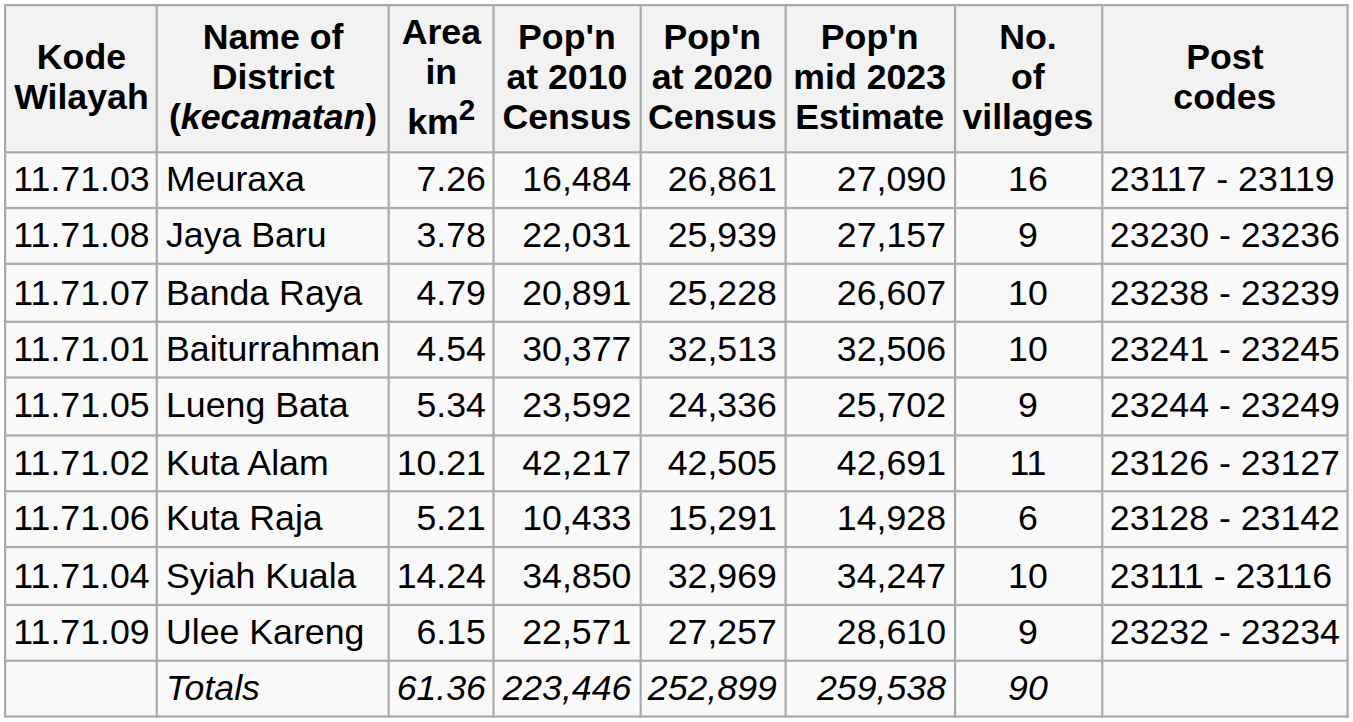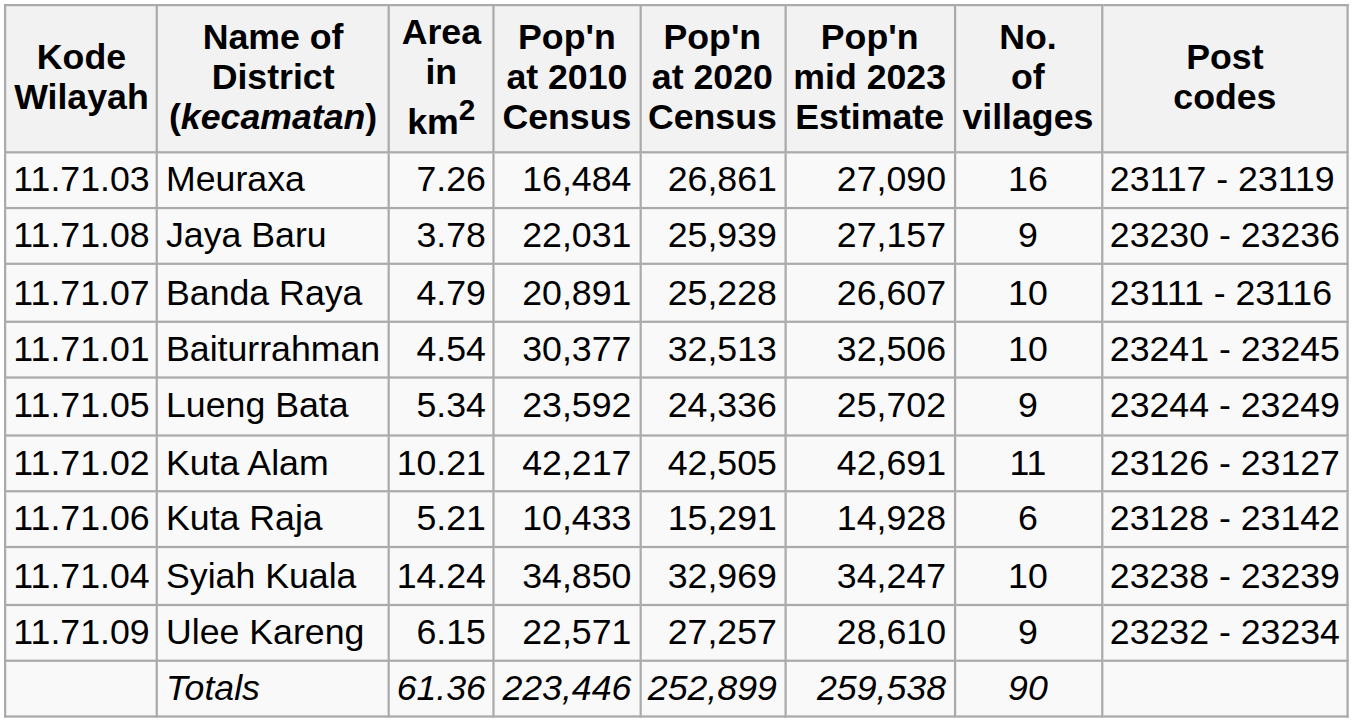 <table class="wikitable">
 <tr>
 <th>Kode <br>Wilayah</th>
 <th>Name of<br>District<br>(<em>kecamatan</em>)</th>
 <th>Area <br>in<br> km<sup>2</sup></th>
 <th>Pop'n <br>at 2010<br> Census</th>
 <th>Pop'n <br>at 2020<br> Census</th>
 <th>Pop'n <br>mid 2023<br> Estimate</th>
 <th>No.<br> of<br>villages</th>
 <th>Post <br>codes</th>
 </tr>
 <tr>
 <td>11.71.03</td>
 <td>Meuraxa </td>
 <td align="right">7.26</td>
 <td align="right">16,484</td>
 <td align="right">26,861</td>
 <td align="right">27,090</td>
 <td align="center">16</td>
 <td>23117 - 23119</td>
 </tr>
 <tr>
 <td>11.71.08</td>
 <td>Jaya Baru </td>
 <td align="right">3.78</td>
 <td align="right">22,031</td>
 <td align="right">25,939</td>
 <td align="right">27,157</td>
 <td align="center">9</td>
 <td>23230 - 23236</td>
 </tr>
 <tr>
 <td>11.71.07</td>
 <td>Banda Raya </td>
 <td align="right">4.79</td>
 <td align="right">20,891</td>
 <td align="right">25,228</td>
 <td align="right">26,607</td>
 <td align="center">10</td>
-<td>23238 - 23239</td>
+<td>23111 - 23116</td>
 </tr>
 <tr>
 <td>11.71.01</td>
 <td>Baiturrahman </td>
 <td align="right">4.54</td>
 <td align="right">30,377</td>
 <td align="right">32,513</td>
 <td align="right">32,506</td>
 <td align="center">10</td>
 <td>23241 - 23245</td>
 </tr>
 <tr>
 <td>11.71.05</td>
 <td>Lueng Bata </td>
 <td align="right">5.34</td>
 <td align="right">23,592</td>
 <td align="right">24,336</td>
 <td align="right">25,702</td>
 <td align="center">9</td>
 <td>23244 - 23249</td>
 </tr>
 <tr>
 <td>11.71.02</td>
 <td>Kuta Alam </td>
 <td align="right">10.21</td>
 <td align="right">42,217</td>
 <td align="right">42,505</td>
 <td align="right">42,691</td>
 <td align="center">11</td>
 <td>23126 - 23127</td>
 </tr>
 <tr>
 <td>11.71.06</td>
 <td>Kuta Raja </td>
 <td align="right">5.21</td>
 <td align="right">10,433</td>
 <td align="right">15,291</td>
 <td align="right">14,928</td>
 <td align="center">6</td>
 <td>23128 - 23142</td>
 </tr>
 <tr>
 <td>11.71.04</td>
 <td>Syiah Kuala </td>
 <td align="right">14.24</td>
 <td align="right">34,850</td>
 <td align="right">32,969</td>
 <td align="right">34,247</td>
 <td align="center">10</td>
-<td>23111 - 23116</td>
+<td>23238 - 23239</td>
 </tr>
 <tr>
 <td>11.71.09</td>
 <td>Ulee Kareng </td>
 <td align="right">6.15</td>
 <td align="right">22,571</td>
 <td align="right">27,257</td>
 <td align="right">28,610</td>
 <td align="center">9</td>
 <td>23232 - 23234</td>
 </tr>
 <tr>
 <td></td>
 <td><em>Totals</em></td>
 <td align="right"><em>61.36</em></td>
 <td align="right"><em>223,446</em></td>
 <td align="right"><em>252,899</em></td>
 <td align="right"><em>259,538</em></td>
 <td align="center"><em>90</em></td>
 <td></td>
 </tr>
 </table>
